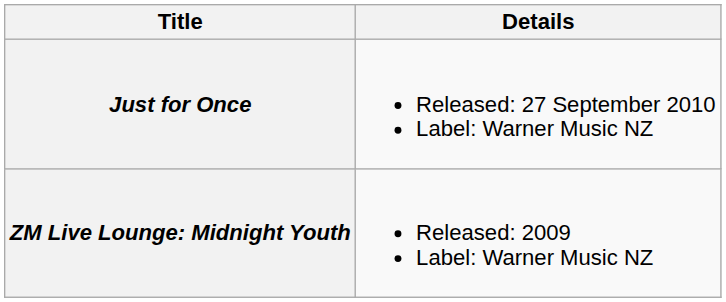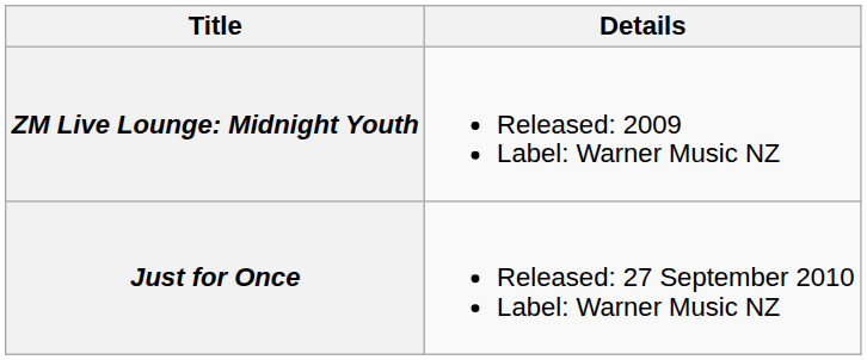 <table class="wikitable plainrowheaders">
 <tr>
 <th>Title</th>
 <th>Details</th>
 </tr>
 <tr>
+<th scope="row"><em>ZM Live Lounge: Midnight Youth</em></th>
+<td><br><ul><li>Released: 2009</li><li>Label: Warner Music NZ</li></ul></td>
+</tr>
+<tr>
 <th scope="row"><em>Just for Once</em></th>
 <td><br><ul><li>Released: 27 September 2010</li><li>Label: Warner Music NZ</li></ul></td>
 </tr>
-<tr>
-<th scope="row"><em>ZM Live Lounge: Midnight Youth</em></th>
-<td><br><ul><li>Released: 2009</li><li>Label: Warner Music NZ</li></ul></td>
-</tr>
 </table>
